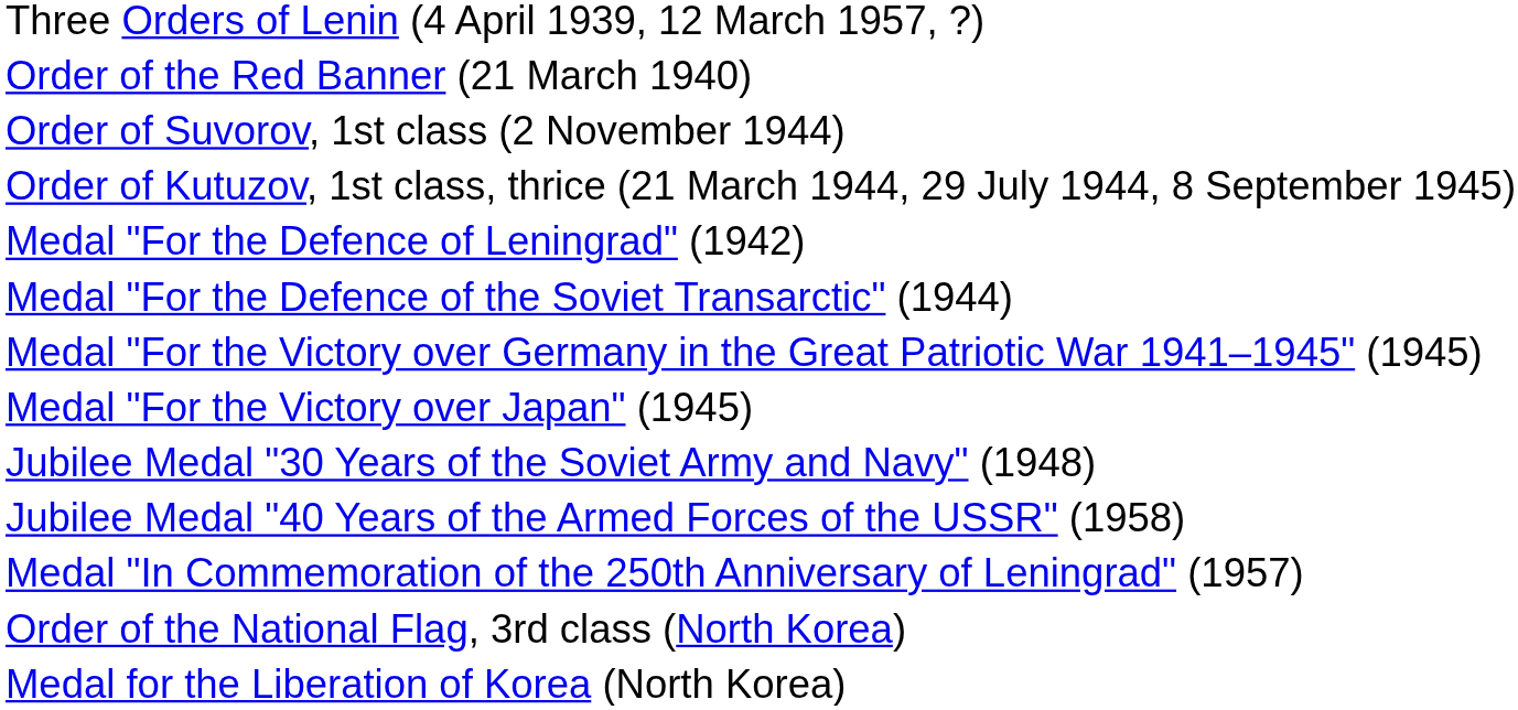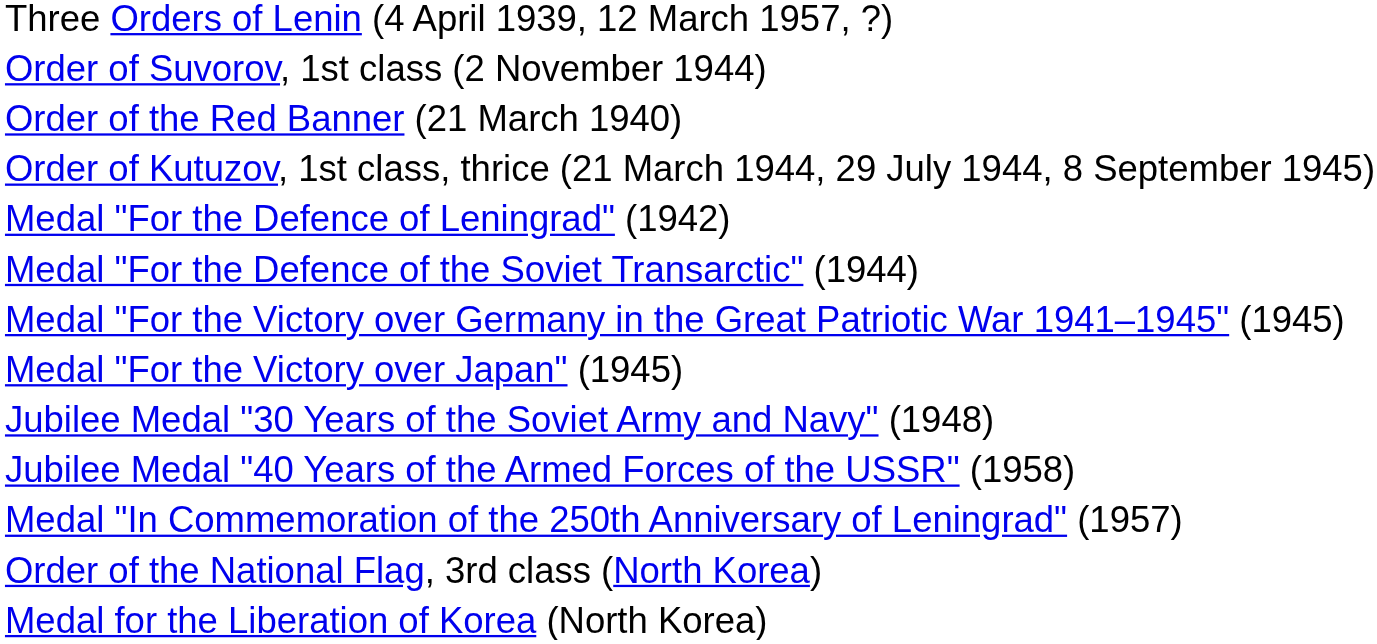 <table>
 <tr>
 <td></td>
 <td>Three <a href='#'>Orders of Lenin</a> (4 April 1939, 12 March 1957, ?)</td>
 </tr>
 <tr>
 <td></td>
-<td><a href='#'>Order of the Red Banner</a> (21 March 1940)</td>
+<td><a href='#'>Order of Suvorov</a>, 1st class (2 November 1944)</td>
 </tr>
 <tr>
 <td></td>
-<td><a href='#'>Order of Suvorov</a>, 1st class (2 November 1944)</td>
+<td><a href='#'>Order of the Red Banner</a> (21 March 1940)</td>
 </tr>
 <tr>
 <td></td>
 <td><a href='#'>Order of Kutuzov</a>, 1st class, thrice (21 March 1944, 29 July 1944, 8 September 1945)</td>
 </tr>
 <tr>
 <td></td>
 <td><a href='#'>Medal "For the Defence of Leningrad"</a> (1942)</td>
 </tr>
 <tr>
 <td></td>
 <td><a href='#'>Medal "For the Defence of the Soviet Transarctic"</a> (1944)</td>
 </tr>
 <tr>
 <td></td>
 <td><a href='#'>Medal "For the Victory over Germany in the Great Patriotic War 1941–1945"</a> (1945)</td>
 </tr>
 <tr>
 <td></td>
 <td><a href='#'>Medal "For the Victory over Japan"</a> (1945)</td>
 </tr>
 <tr>
 <td></td>
 <td><a href='#'>Jubilee Medal "30 Years of the Soviet Army and Navy"</a> (1948)</td>
 </tr>
 <tr>
 <td></td>
 <td><a href='#'>Jubilee Medal "40 Years of the Armed Forces of the USSR"</a> (1958)</td>
 </tr>
 <tr>
 <td></td>
 <td><a href='#'>Medal "In Commemoration of the 250th Anniversary of Leningrad"</a> (1957)</td>
 </tr>
 <tr>
 <td></td>
 <td><a href='#'>Order of the National Flag</a>, 3rd class (<a href='#'>North Korea</a>)</td>
 </tr>
 <tr>
 <td></td>
 <td><a href='#'>Medal for the Liberation of Korea</a> (North Korea)</td>
 </tr>
 <tr>
 </tr>
 </table>
